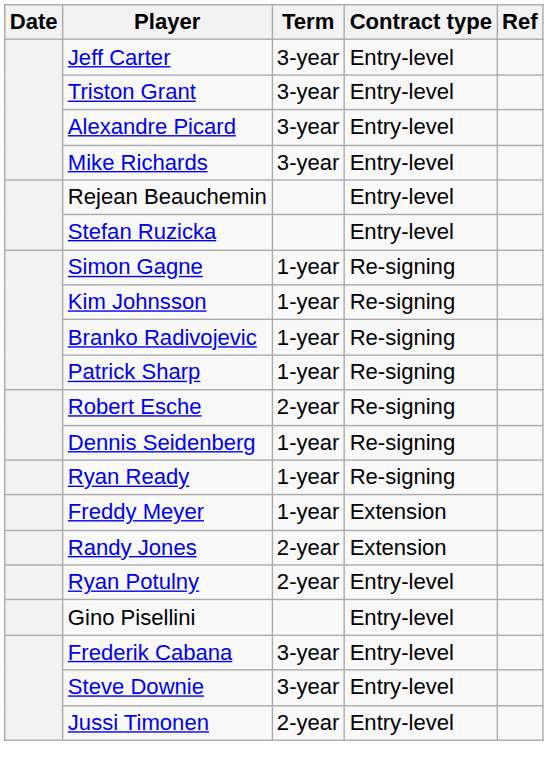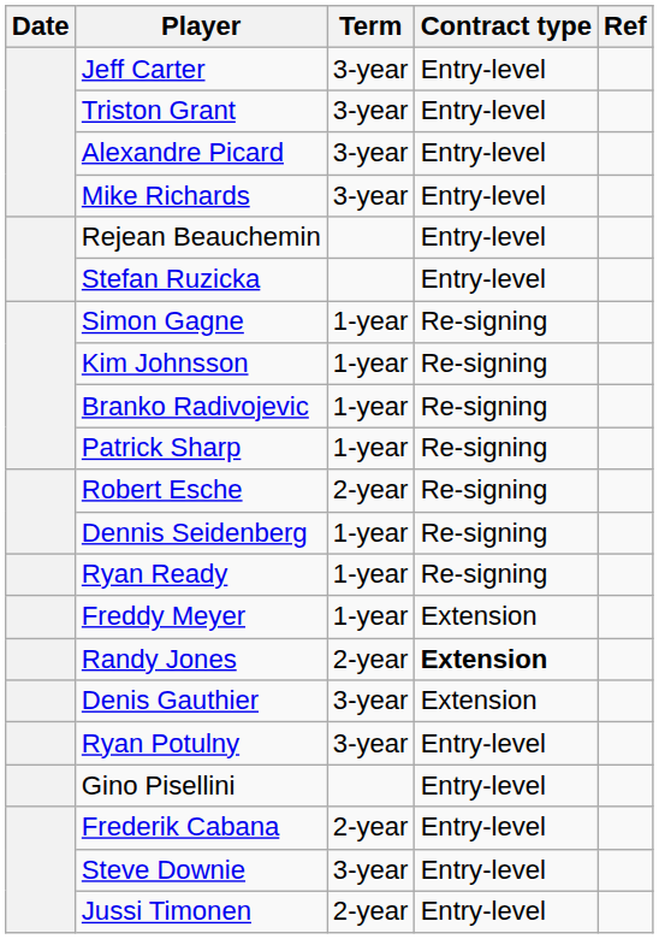 <table class="wikitable plainrowheaders">
 <tr style="background:#ddd; text-align:center;">
 <th>Date</th>
 <th>Player</th>
 <th>Term</th>
 <th>Contract type</th>
 <th>Ref</th>
 </tr>
 <tr>
 <th scope="row" rowspan=4></th>
 <td><a href='#'>Jeff Carter</a></td>
 <td>3-year</td>
 <td>Entry-level</td>
 <td></td>
 </tr>
 <tr>
 <td><a href='#'>Triston Grant</a></td>
 <td>3-year</td>
 <td>Entry-level</td>
 <td></td>
 </tr>
 <tr>
 <td><a href='#'>Alexandre Picard</a></td>
 <td>3-year</td>
 <td>Entry-level</td>
 <td></td>
 </tr>
 <tr>
 <td><a href='#'>Mike Richards</a></td>
 <td>3-year</td>
 <td>Entry-level</td>
 <td></td>
 </tr>
 <tr>
 <th scope="row" rowspan=2></th>
 <td>Rejean Beauchemin</td>
 <td></td>
 <td>Entry-level</td>
 <td></td>
 </tr>
 <tr>
 <td><a href='#'>Stefan Ruzicka</a></td>
 <td></td>
 <td>Entry-level</td>
 <td></td>
 </tr>
 <tr>
 <th scope="row" rowspan=4></th>
 <td><a href='#'>Simon Gagne</a></td>
 <td>1-year</td>
 <td>Re-signing</td>
 <td></td>
 </tr>
 <tr>
 <td><a href='#'>Kim Johnsson</a></td>
 <td>1-year</td>
 <td>Re-signing</td>
 <td></td>
 </tr>
 <tr>
 <td><a href='#'>Branko Radivojevic</a></td>
 <td>1-year</td>
 <td>Re-signing</td>
 <td></td>
 </tr>
 <tr>
 <td><a href='#'>Patrick Sharp</a></td>
 <td>1-year</td>
 <td>Re-signing</td>
 <td></td>
 </tr>
 <tr>
 <th scope="row" rowspan=2></th>
 <td><a href='#'>Robert Esche</a></td>
 <td>2-year</td>
 <td>Re-signing</td>
 <td></td>
 </tr>
 <tr>
 <td><a href='#'>Dennis Seidenberg</a></td>
 <td>1-year</td>
 <td>Re-signing</td>
 <td></td>
 </tr>
 <tr>
 <th scope="row"></th>
 <td><a href='#'>Ryan Ready</a></td>
 <td>1-year</td>
 <td>Re-signing</td>
 <td></td>
 </tr>
 <tr>
 <th scope="row"></th>
 <td><a href='#'>Freddy Meyer</a></td>
 <td>1-year</td>
 <td>Extension</td>
 <td></td>
 </tr>
 <tr>
 <th scope="row"></th>
 <td><a href='#'>Randy Jones</a></td>
 <td>2-year</td>
+<td><strong>Extension</strong></td>
+<td></td>
+</tr>
+<tr>
+<th scope="row"></th>
+<td><a href='#'>Denis Gauthier</a></td>
+<td>3-year</td>
 <td>Extension</td>
 <td></td>
 </tr>
 <tr>
 <th scope="row"></th>
 <td><a href='#'>Ryan Potulny</a></td>
-<td>2-year</td>
+<td>3-year</td>
 <td>Entry-level</td>
 <td></td>
 </tr>
 <tr>
 <th scope="row"></th>
 <td>Gino Pisellini</td>
 <td></td>
 <td>Entry-level</td>
 <td></td>
 </tr>
 <tr>
 <th scope="row" rowspan=3></th>
 <td><a href='#'>Frederik Cabana</a></td>
-<td>3-year</td>
+<td>2-year</td>
 <td>Entry-level</td>
 <td></td>
 </tr>
 <tr>
 <td><a href='#'>Steve Downie</a></td>
 <td>3-year</td>
 <td>Entry-level</td>
 <td></td>
 </tr>
 <tr>
 <td><a href='#'>Jussi Timonen</a></td>
 <td>2-year</td>
 <td>Entry-level</td>
 <td></td>
 </tr>
 </table>
